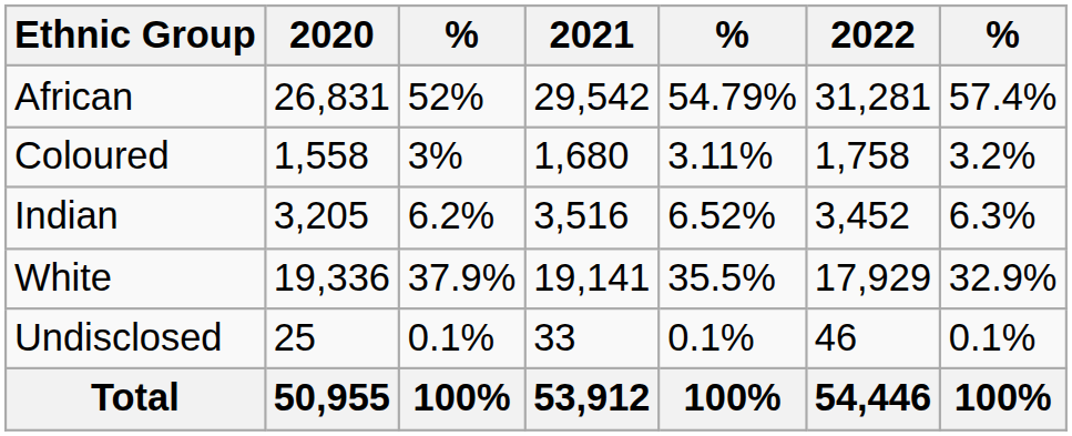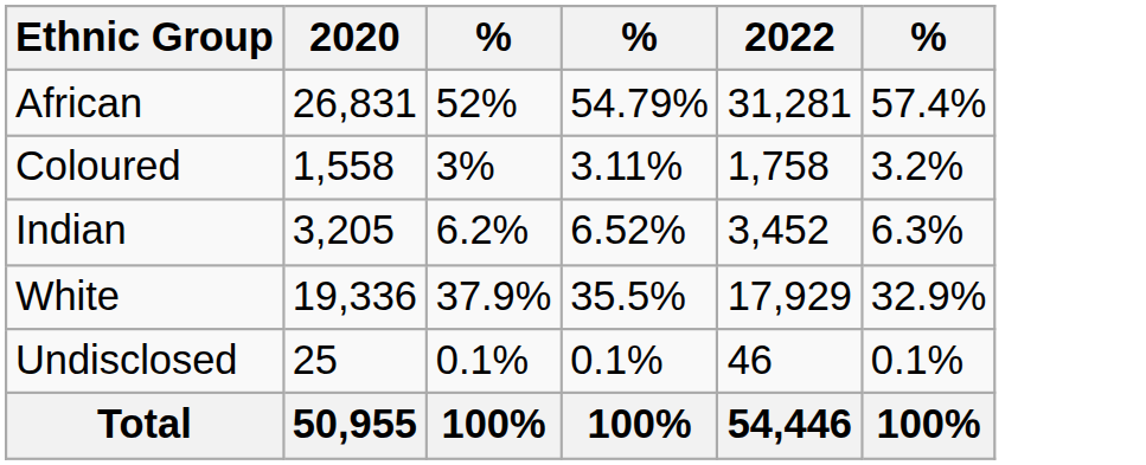 <table class="wikitable sortable">
 <tr>
 <th>Ethnic Group</th>
 <th>2020</th>
 <th>%</th>
-<th>2021</th>
 <th>%</th>
 <th>2022</th>
 <th>%</th>
 </tr>
 <tr>
 <td>African</td>
 <td>26,831</td>
 <td>52%</td>
-<td>29,542</td>
 <td>54.79%</td>
 <td>31,281</td>
 <td>57.4%</td>
 </tr>
 <tr>
 <td>Coloured</td>
 <td>1,558</td>
 <td>3%</td>
-<td>1,680</td>
 <td>3.11%</td>
 <td>1,758</td>
 <td>3.2%</td>
 </tr>
 <tr>
 <td>Indian</td>
 <td>3,205</td>
 <td>6.2%</td>
-<td>3,516</td>
 <td>6.52%</td>
 <td>3,452</td>
 <td>6.3%</td>
 </tr>
 <tr>
 <td>White</td>
 <td>19,336</td>
 <td>37.9%</td>
-<td>19,141</td>
 <td>35.5%</td>
 <td>17,929</td>
 <td>32.9%</td>
 </tr>
 <tr>
 <td>Undisclosed</td>
 <td>25</td>
 <td>0.1%</td>
-<td>33</td>
 <td>0.1%</td>
 <td>46</td>
 <td>0.1%</td>
 </tr>
 <tr>
 <th>Total</th>
 <th>50,955</th>
 <th>100%</th>
-<th>53,912</th>
 <th>100%</th>
 <th>54,446</th>
 <th>100%</th>
 </tr>
 </table>
